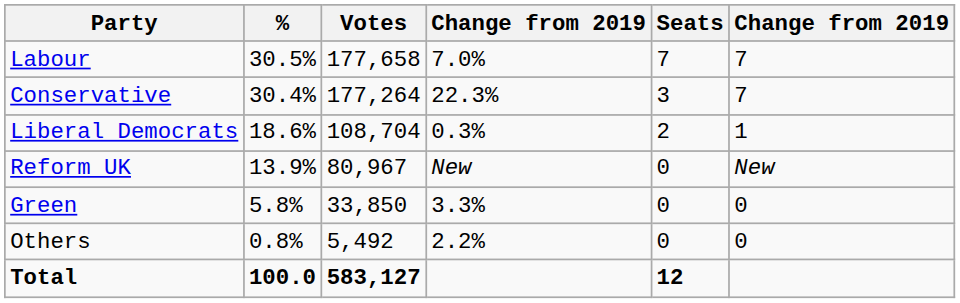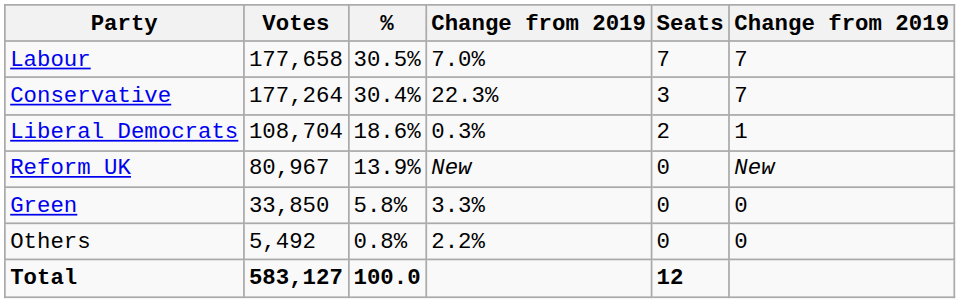 <table class="wikitable">
 <tr>
 <th>Party</th>
+<th>Votes</th>
 <th>%</th>
-<th>Votes</th>
 <th>Change from 2019</th>
 <th>Seats</th>
 <th>Change from 2019</th>
 </tr>
 <tr>
 <td><a href='#'>Labour</a></td>
+<td>177,658</td>
 <td>30.5%</td>
-<td>177,658</td>
 <td>7.0%</td>
 <td>7</td>
 <td>7</td>
 </tr>
 <tr>
 <td><a href='#'>Conservative</a></td>
+<td>177,264</td>
 <td>30.4%</td>
-<td>177,264</td>
 <td>22.3%</td>
 <td>3</td>
 <td>7</td>
 </tr>
 <tr>
 <td><a href='#'>Liberal Democrats</a></td>
+<td>108,704</td>
 <td>18.6%</td>
-<td>108,704</td>
 <td>0.3%</td>
 <td>2</td>
 <td>1</td>
 </tr>
 <tr>
 <td><a href='#'>Reform UK</a></td>
+<td>80,967</td>
 <td>13.9%</td>
-<td>80,967</td>
 <td><em>New</em></td>
 <td>0</td>
 <td><em>New</em></td>
 </tr>
 <tr>
 <td><a href='#'>Green</a></td>
+<td>33,850</td>
 <td>5.8%</td>
-<td>33,850</td>
 <td>3.3%</td>
 <td>0</td>
 <td>0</td>
 </tr>
 <tr>
 <td>Others</td>
+<td>5,492</td>
 <td>0.8%</td>
-<td>5,492</td>
 <td>2.2%</td>
 <td>0</td>
 <td>0</td>
 </tr>
 <tr>
 <td><strong>Total</strong></td>
+<td><strong>583,127</strong></td>
 <td><strong>100.0</strong></td>
-<td><strong>583,127</strong></td>
 <td></td>
 <td><strong>12</strong></td>
 <td></td>
 </tr>
 </table>
